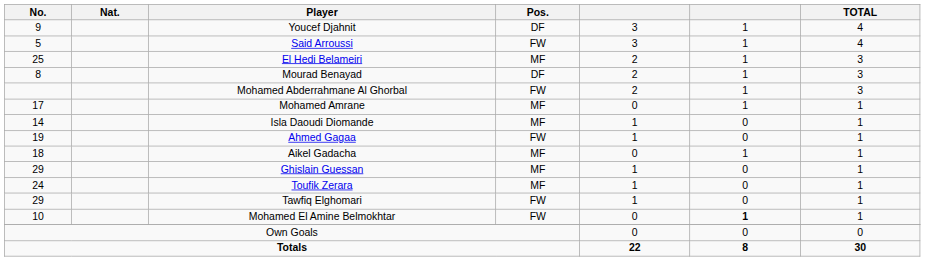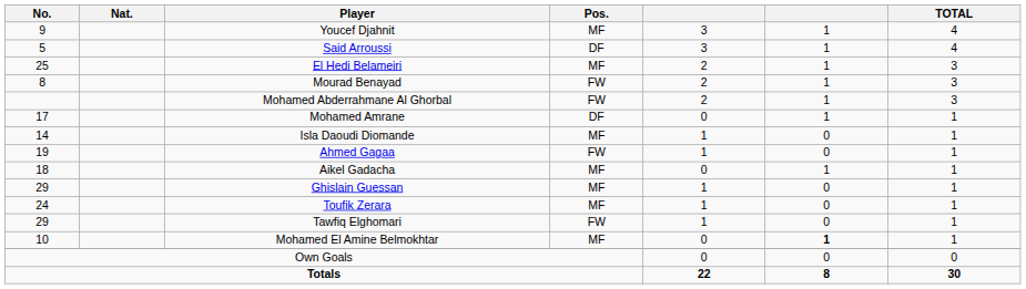 <table class="wikitable sortable alternance"  style="font-size:85%; text-align:center; line-height:14px; width:60%;">
 <tr>
 <th width=10>No.</th>
 <th width=10>Nat.</th>
 <th width=140>Player</th>
 <th width=10>Pos.</th>
 <th width=40></th>
 <th width=40></th>
 <th width=10>TOTAL</th>
 </tr>
 <tr>
 <td>9</td>
 <td></td>
 <td>Youcef Djahnit</td>
-<td>DF</td>
+<td>MF</td>
 <td>3</td>
 <td>1</td>
 <td>4</td>
 </tr>
 <tr>
 <td>5</td>
 <td></td>
 <td><a href='#'>Said Arroussi</a></td>
-<td>FW</td>
+<td>DF</td>
 <td>3</td>
 <td>1</td>
 <td>4</td>
 </tr>
 <tr>
 <td>25</td>
 <td></td>
 <td><a href='#'>El Hedi Belameiri</a></td>
 <td>MF</td>
 <td>2</td>
 <td>1</td>
 <td>3</td>
 </tr>
 <tr>
 <td>8</td>
 <td></td>
 <td>Mourad Benayad</td>
-<td>DF</td>
+<td>FW</td>
 <td>2</td>
 <td>1</td>
 <td>3</td>
 </tr>
 <tr>
 <td></td>
 <td></td>
 <td>Mohamed Abderrahmane Al Ghorbal</td>
 <td>FW</td>
 <td>2</td>
 <td>1</td>
 <td>3</td>
 </tr>
 <tr>
 <td>17</td>
 <td></td>
 <td>Mohamed Amrane</td>
-<td>MF</td>
+<td>DF</td>
 <td>0</td>
 <td>1</td>
 <td>1</td>
 </tr>
 <tr>
 <td>14</td>
 <td></td>
 <td>Isla Daoudi Diomande</td>
 <td>MF</td>
 <td>1</td>
 <td>0</td>
 <td>1</td>
 </tr>
 <tr>
 <td>19</td>
 <td></td>
 <td><a href='#'>Ahmed Gagaa</a></td>
 <td>FW</td>
 <td>1</td>
 <td>0</td>
 <td>1</td>
 </tr>
 <tr>
 <td>18</td>
 <td></td>
 <td>Aikel Gadacha</td>
 <td>MF</td>
 <td>0</td>
 <td>1</td>
 <td>1</td>
 </tr>
 <tr>
 <td>29</td>
 <td></td>
 <td><a href='#'>Ghislain Guessan</a></td>
 <td>MF</td>
 <td>1</td>
 <td>0</td>
 <td>1</td>
 </tr>
 <tr>
 <td>24</td>
 <td></td>
 <td><a href='#'>Toufik Zerara</a></td>
 <td>MF</td>
 <td>1</td>
 <td>0</td>
 <td>1</td>
 </tr>
 <tr>
 <td>29</td>
 <td></td>
 <td>Tawfiq Elghomari</td>
 <td>FW</td>
 <td>1</td>
 <td>0</td>
 <td>1</td>
 </tr>
 <tr>
 <td>10</td>
 <td></td>
 <td>Mohamed El Amine Belmokhtar</td>
-<td>FW</td>
+<td>MF</td>
 <td>0</td>
 <td><strong>1</strong></td>
 <td>1</td>
 </tr>
 <tr>
 </tr>
 <tr class="sortbottom">
 <td colspan="4">Own Goals</td>
 <td>0</td>
 <td>0</td>
 <td>0</td>
 </tr>
 <tr class="sortbottom">
 <td colspan="4"><strong>Totals</strong></td>
 <td><strong>22</strong></td>
 <td><strong>8</strong></td>
 <td><strong>30</strong></td>
 </tr>
 </table>
